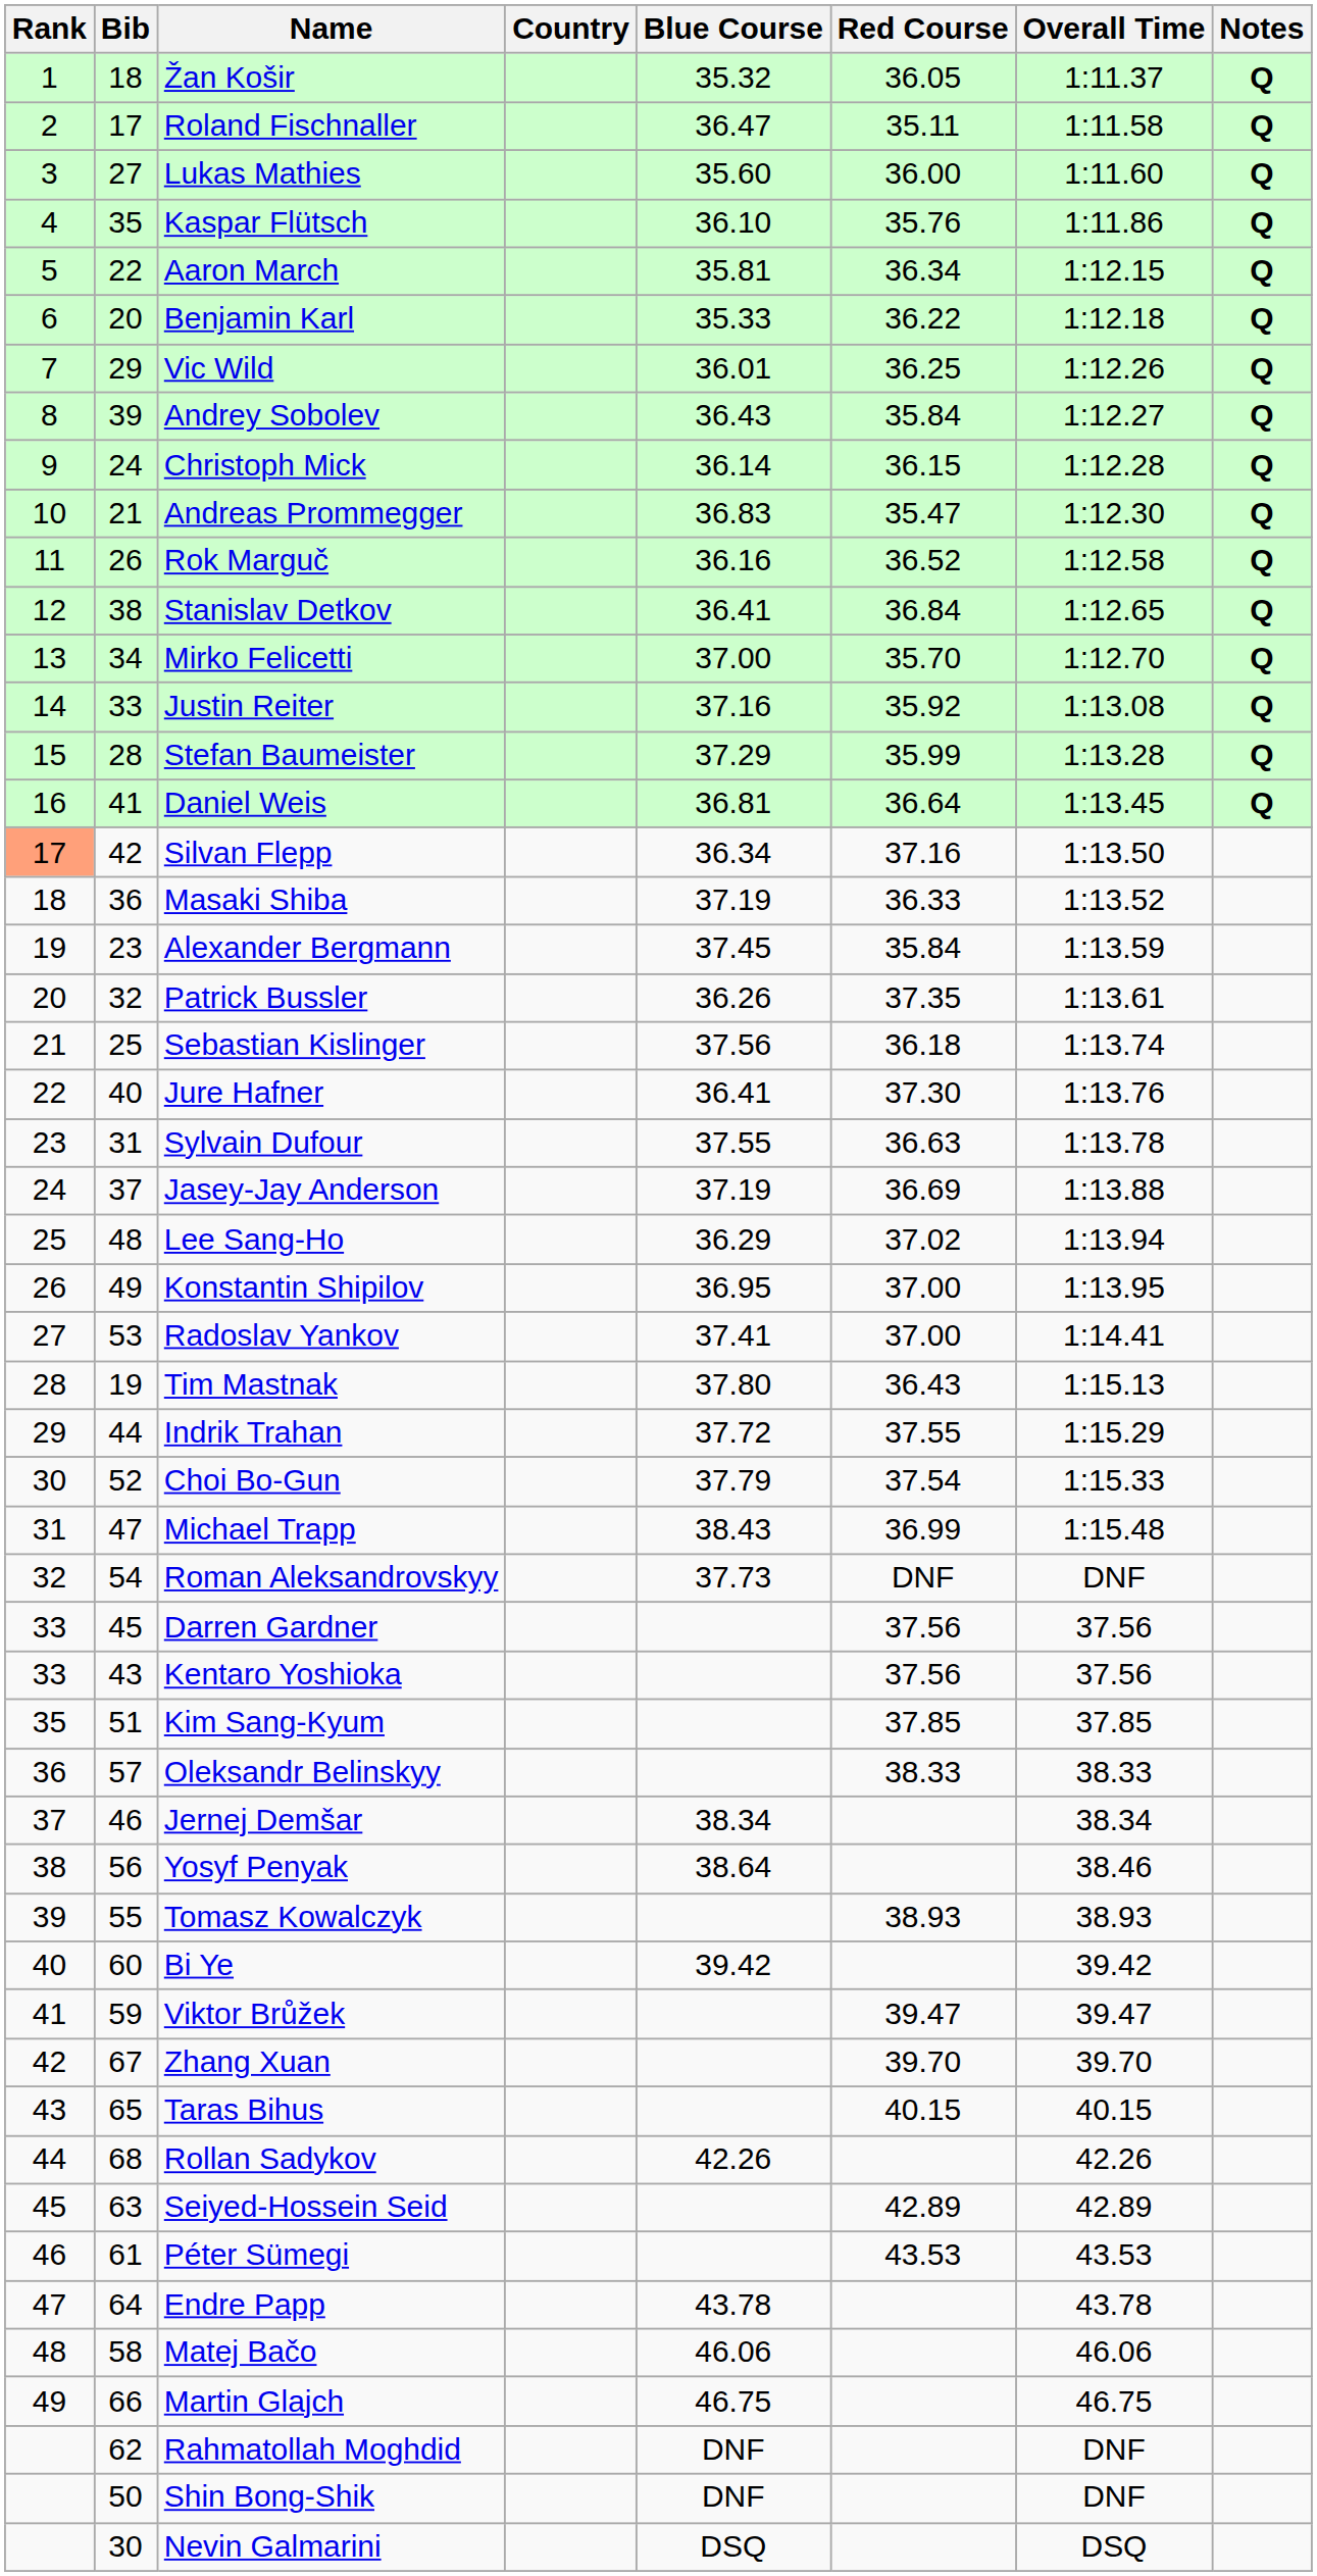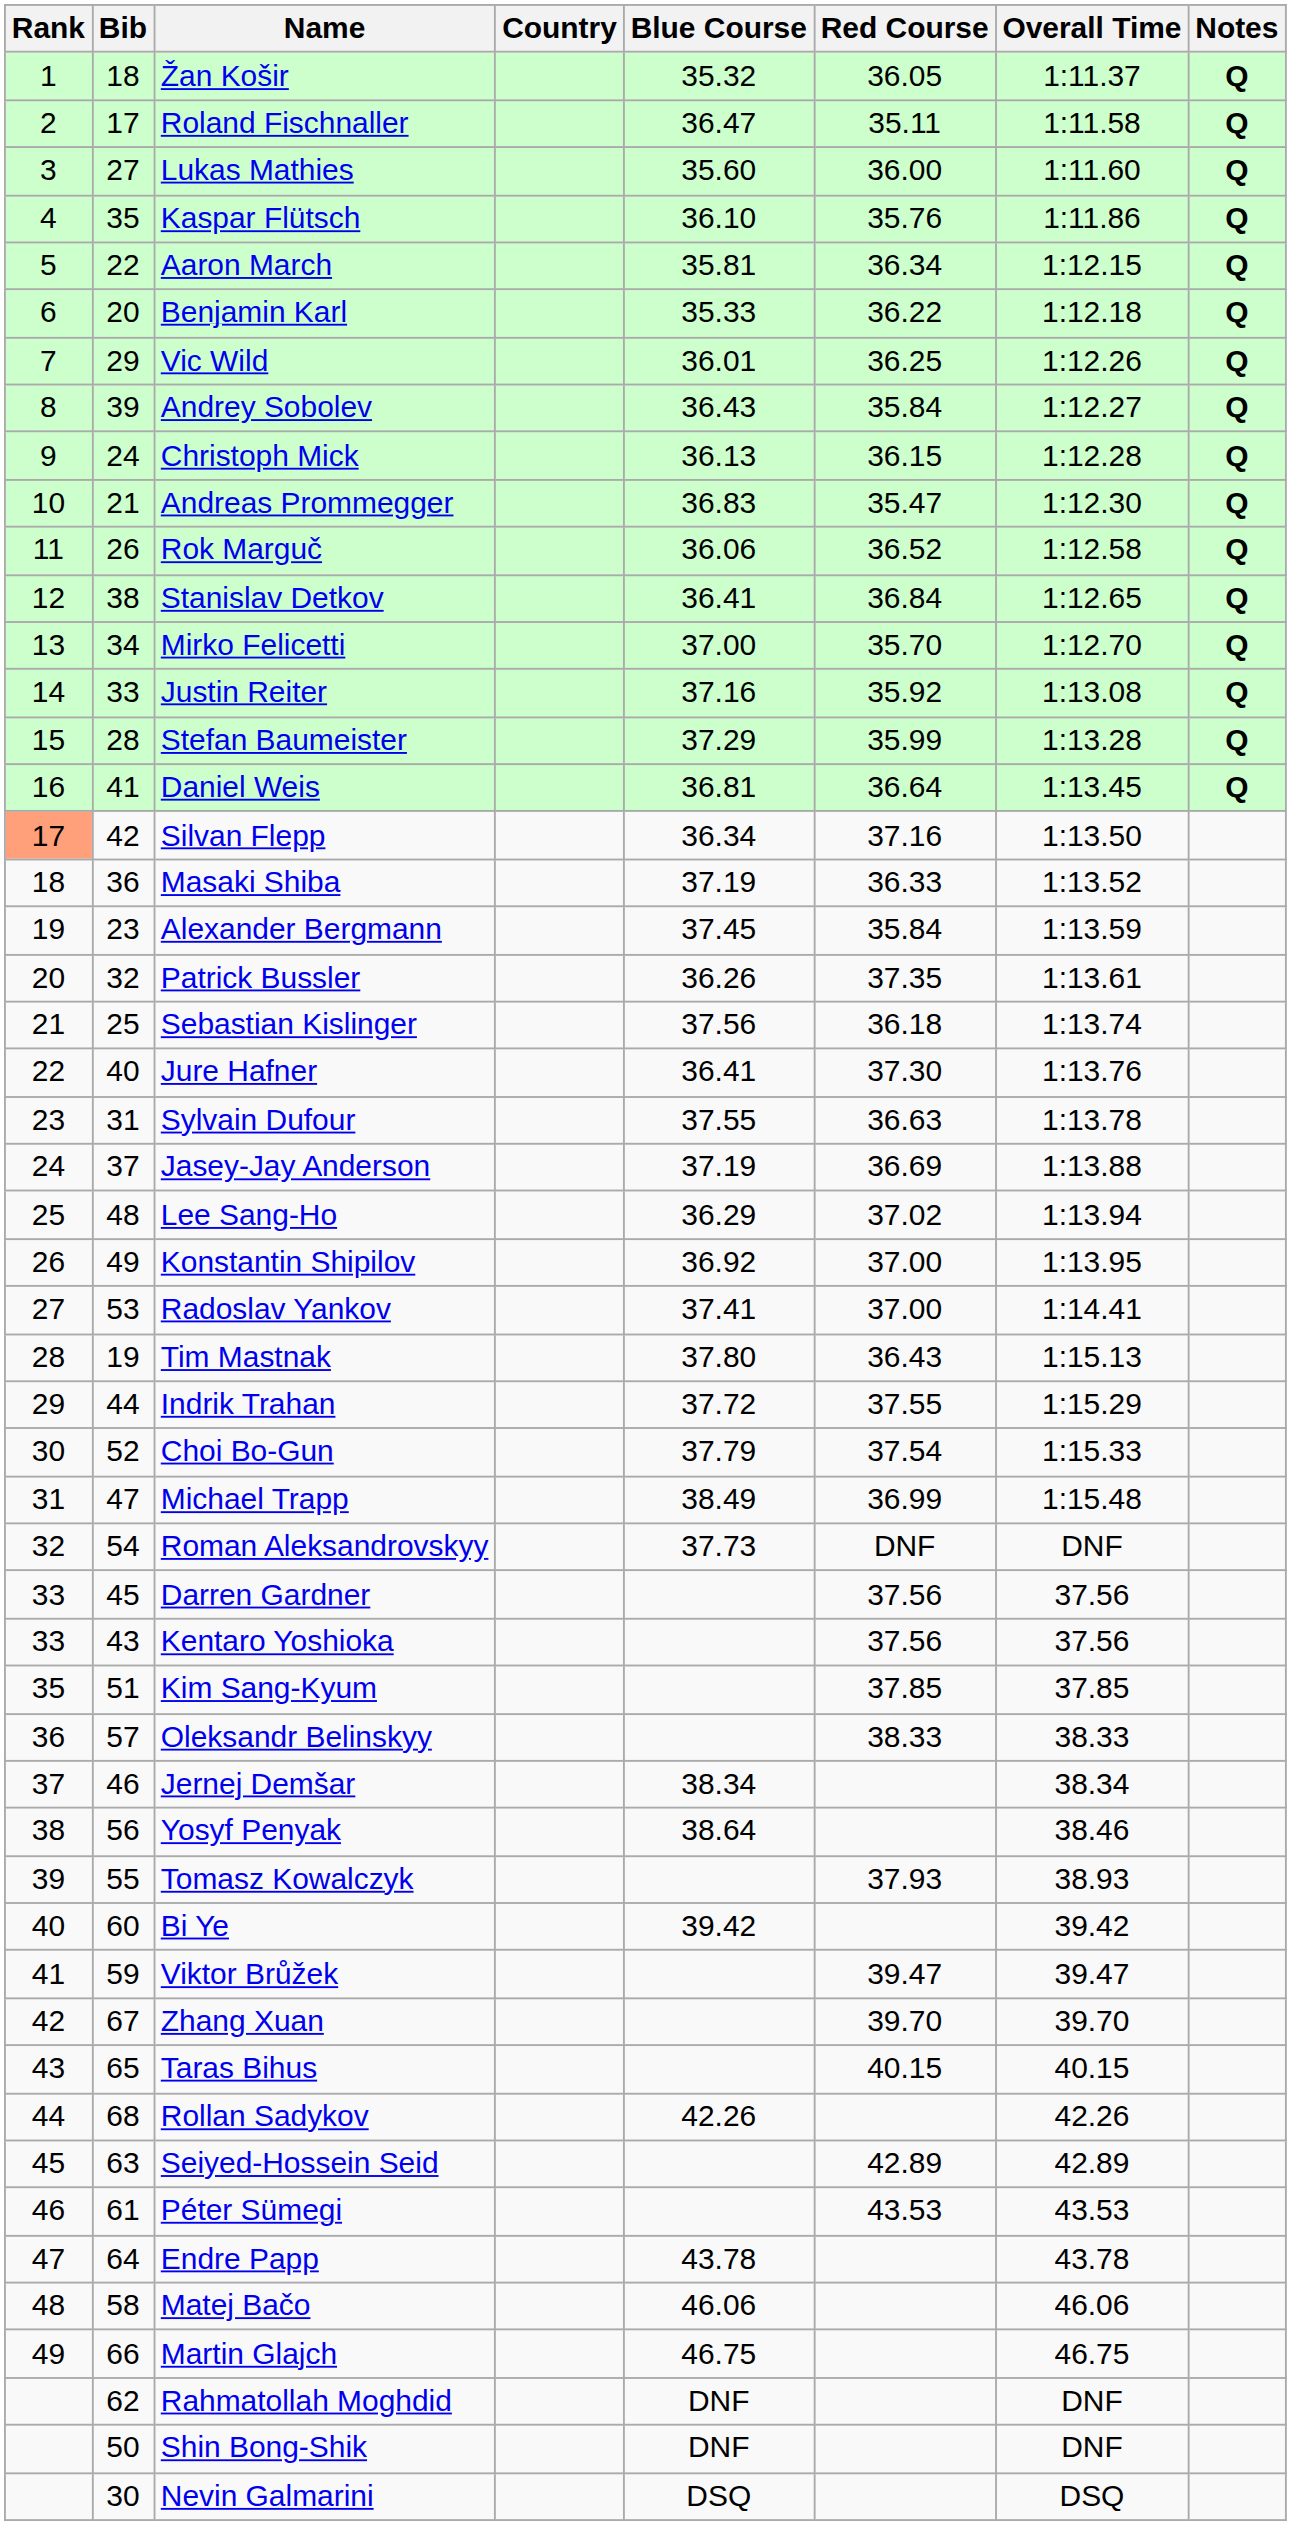 <table class="wikitable sortable" style="text-align:center">
 <tr>
 <th>Rank</th>
 <th>Bib</th>
 <th>Name</th>
 <th>Country</th>
 <th>Blue Course</th>
 <th>Red Course</th>
 <th>Overall Time</th>
 <th>Notes</th>
 </tr>
 <tr bgcolor="#ccffcc">
 <td>1</td>
 <td>18</td>
 <td align=left><a href='#'>Žan Košir</a></td>
 <td align=left></td>
 <td>35.32</td>
 <td>36.05</td>
 <td>1:11.37</td>
 <td><strong>Q</strong></td>
 </tr>
 <tr bgcolor="#ccffcc">
 <td>2</td>
 <td>17</td>
 <td align=left><a href='#'>Roland Fischnaller</a></td>
 <td align=left></td>
 <td>36.47</td>
 <td>35.11</td>
 <td>1:11.58</td>
 <td><strong>Q</strong></td>
 </tr>
 <tr bgcolor="#ccffcc">
 <td>3</td>
 <td>27</td>
 <td align=left><a href='#'>Lukas Mathies</a></td>
 <td align=left></td>
 <td>35.60</td>
 <td>36.00</td>
 <td>1:11.60</td>
 <td><strong>Q</strong></td>
 </tr>
 <tr bgcolor="#ccffcc">
 <td>4</td>
 <td>35</td>
 <td align=left><a href='#'>Kaspar Flütsch</a></td>
 <td align=left></td>
 <td>36.10</td>
 <td>35.76</td>
 <td>1:11.86</td>
 <td><strong>Q</strong></td>
 </tr>
 <tr bgcolor="#ccffcc">
 <td>5</td>
 <td>22</td>
 <td align=left><a href='#'>Aaron March</a></td>
 <td align=left></td>
 <td>35.81</td>
 <td>36.34</td>
 <td>1:12.15</td>
 <td><strong>Q</strong></td>
 </tr>
 <tr bgcolor="#ccffcc">
 <td>6</td>
 <td>20</td>
 <td align=left><a href='#'>Benjamin Karl</a></td>
 <td align=left></td>
 <td>35.33</td>
 <td>36.22</td>
 <td>1:12.18</td>
 <td><strong>Q</strong></td>
 </tr>
 <tr bgcolor="#ccffcc">
 <td>7</td>
 <td>29</td>
 <td align=left><a href='#'>Vic Wild</a></td>
 <td align=left></td>
 <td>36.01</td>
 <td>36.25</td>
 <td>1:12.26</td>
 <td><strong>Q</strong></td>
 </tr>
 <tr bgcolor="#ccffcc">
 <td>8</td>
 <td>39</td>
 <td align=left><a href='#'>Andrey Sobolev</a></td>
 <td align=left></td>
 <td>36.43</td>
 <td>35.84</td>
 <td>1:12.27</td>
 <td><strong>Q</strong></td>
 </tr>
 <tr bgcolor="#ccffcc">
 <td>9</td>
 <td>24</td>
 <td align=left><a href='#'>Christoph Mick</a></td>
 <td align=left></td>
-<td>36.14</td>
+<td>36.13</td>
 <td>36.15</td>
 <td>1:12.28</td>
 <td><strong>Q</strong></td>
 </tr>
 <tr bgcolor="#ccffcc">
 <td>10</td>
 <td>21</td>
 <td align=left><a href='#'>Andreas Prommegger</a></td>
 <td align=left></td>
 <td>36.83</td>
 <td>35.47</td>
 <td>1:12.30</td>
 <td><strong>Q</strong></td>
 </tr>
 <tr bgcolor="#ccffcc">
 <td>11</td>
 <td>26</td>
 <td align=left><a href='#'>Rok Marguč</a></td>
 <td align=left></td>
-<td>36.16</td>
+<td>36.06</td>
 <td>36.52</td>
 <td>1:12.58</td>
 <td><strong>Q</strong></td>
 </tr>
 <tr bgcolor="#ccffcc">
 <td>12</td>
 <td>38</td>
 <td align=left><a href='#'>Stanislav Detkov</a></td>
 <td align=left></td>
 <td>36.41</td>
 <td>36.84</td>
 <td>1:12.65</td>
 <td><strong>Q</strong></td>
 </tr>
 <tr bgcolor="#ccffcc">
 <td>13</td>
 <td>34</td>
 <td align=left><a href='#'>Mirko Felicetti</a></td>
 <td align=left></td>
 <td>37.00</td>
 <td>35.70</td>
 <td>1:12.70</td>
 <td><strong>Q</strong></td>
 </tr>
 <tr bgcolor="#ccffcc">
 <td>14</td>
 <td>33</td>
 <td align=left><a href='#'>Justin Reiter</a></td>
 <td align=left></td>
 <td>37.16</td>
 <td>35.92</td>
 <td>1:13.08</td>
 <td><strong>Q</strong></td>
 </tr>
 <tr bgcolor="#ccffcc">
 <td>15</td>
 <td>28</td>
 <td align=left><a href='#'>Stefan Baumeister</a></td>
 <td align=left></td>
 <td>37.29</td>
 <td>35.99</td>
 <td>1:13.28</td>
 <td><strong>Q</strong></td>
 </tr>
 <tr bgcolor="#ccffcc">
 <td>16</td>
 <td>41</td>
 <td align=left><a href='#'>Daniel Weis</a></td>
 <td align=left></td>
 <td>36.81</td>
 <td>36.64</td>
 <td>1:13.45</td>
 <td><strong>Q</strong></td>
 </tr>
 <tr>
 <td style="background: lightsalmon;">17</td>
 <td>42</td>
 <td align=left><a href='#'>Silvan Flepp</a></td>
 <td align=left></td>
 <td>36.34</td>
 <td>37.16</td>
 <td>1:13.50</td>
 <td></td>
 </tr>
 <tr>
 <td>18</td>
 <td>36</td>
 <td align=left><a href='#'>Masaki Shiba</a></td>
 <td align=left></td>
 <td>37.19</td>
 <td>36.33</td>
 <td>1:13.52</td>
 <td></td>
 </tr>
 <tr>
 <td>19</td>
 <td>23</td>
 <td align=left><a href='#'>Alexander Bergmann</a></td>
 <td align=left></td>
 <td>37.45</td>
 <td>35.84</td>
 <td>1:13.59</td>
 <td></td>
 </tr>
 <tr>
 <td>20</td>
 <td>32</td>
 <td align=left><a href='#'>Patrick Bussler</a></td>
 <td align=left></td>
 <td>36.26</td>
 <td>37.35</td>
 <td>1:13.61</td>
 <td></td>
 </tr>
 <tr>
 <td>21</td>
 <td>25</td>
 <td align=left><a href='#'>Sebastian Kislinger</a></td>
 <td align=left></td>
 <td>37.56</td>
 <td>36.18</td>
 <td>1:13.74</td>
 <td></td>
 </tr>
 <tr>
 <td>22</td>
 <td>40</td>
 <td align=left><a href='#'>Jure Hafner</a></td>
 <td align=left></td>
 <td>36.41</td>
 <td>37.30</td>
 <td>1:13.76</td>
 <td></td>
 </tr>
 <tr>
 <td>23</td>
 <td>31</td>
 <td align=left><a href='#'>Sylvain Dufour</a></td>
 <td align=left></td>
 <td>37.55</td>
 <td>36.63</td>
 <td>1:13.78</td>
 <td></td>
 </tr>
 <tr>
 <td>24</td>
 <td>37</td>
 <td align=left><a href='#'>Jasey-Jay Anderson</a></td>
 <td align=left></td>
 <td>37.19</td>
 <td>36.69</td>
 <td>1:13.88</td>
 <td></td>
 </tr>
 <tr>
 <td>25</td>
 <td>48</td>
 <td align=left><a href='#'>Lee Sang-Ho</a></td>
 <td align=left></td>
 <td>36.29</td>
 <td>37.02</td>
 <td>1:13.94</td>
 <td></td>
 </tr>
 <tr>
 <td>26</td>
 <td>49</td>
 <td align=left><a href='#'>Konstantin Shipilov</a></td>
 <td align=left></td>
-<td>36.95</td>
+<td>36.92</td>
 <td>37.00</td>
 <td>1:13.95</td>
 <td></td>
 </tr>
 <tr>
 <td>27</td>
 <td>53</td>
 <td align=left><a href='#'>Radoslav Yankov</a></td>
 <td align=left></td>
 <td>37.41</td>
 <td>37.00</td>
 <td>1:14.41</td>
 <td></td>
 </tr>
 <tr>
 <td>28</td>
 <td>19</td>
 <td align=left><a href='#'>Tim Mastnak</a></td>
 <td align=left></td>
 <td>37.80</td>
 <td>36.43</td>
 <td>1:15.13</td>
 <td></td>
 </tr>
 <tr>
 <td>29</td>
 <td>44</td>
 <td align=left><a href='#'>Indrik Trahan</a></td>
 <td align=left></td>
 <td>37.72</td>
 <td>37.55</td>
 <td>1:15.29</td>
 <td></td>
 </tr>
 <tr>
 <td>30</td>
 <td>52</td>
 <td align=left><a href='#'>Choi Bo-Gun</a></td>
 <td align=left></td>
 <td>37.79</td>
 <td>37.54</td>
 <td>1:15.33</td>
 <td></td>
 </tr>
 <tr>
 <td>31</td>
 <td>47</td>
 <td align=left><a href='#'>Michael Trapp</a></td>
 <td align=left></td>
-<td>38.43</td>
+<td>38.49</td>
 <td>36.99</td>
 <td>1:15.48</td>
 <td></td>
 </tr>
 <tr>
 <td>32</td>
 <td>54</td>
 <td align=left><a href='#'>Roman Aleksandrovskyy</a></td>
 <td align=left></td>
 <td>37.73</td>
 <td>DNF</td>
 <td>DNF</td>
 <td></td>
 </tr>
 <tr>
 <td>33</td>
 <td>45</td>
 <td align=left><a href='#'>Darren Gardner</a></td>
 <td align=left></td>
 <td></td>
 <td>37.56</td>
 <td>37.56</td>
 <td></td>
 </tr>
 <tr>
 <td>33</td>
 <td>43</td>
 <td align=left><a href='#'>Kentaro Yoshioka</a></td>
 <td align=left></td>
 <td></td>
 <td>37.56</td>
 <td>37.56</td>
 <td></td>
 </tr>
 <tr>
 <td>35</td>
 <td>51</td>
 <td align=left><a href='#'>Kim Sang-Kyum</a></td>
 <td align=left></td>
 <td></td>
 <td>37.85</td>
 <td>37.85</td>
 <td></td>
 </tr>
 <tr>
 <td>36</td>
 <td>57</td>
 <td align=left><a href='#'>Oleksandr Belinskyy</a></td>
 <td align=left></td>
 <td></td>
 <td>38.33</td>
 <td>38.33</td>
 <td></td>
 </tr>
 <tr>
 <td>37</td>
 <td>46</td>
 <td align=left><a href='#'>Jernej Demšar</a></td>
 <td align=left></td>
 <td>38.34</td>
 <td></td>
 <td>38.34</td>
 <td></td>
 </tr>
 <tr>
 <td>38</td>
 <td>56</td>
 <td align=left><a href='#'>Yosyf Penyak</a></td>
 <td align=left></td>
 <td>38.64</td>
 <td></td>
 <td>38.46</td>
 <td></td>
 </tr>
 <tr>
 <td>39</td>
 <td>55</td>
 <td align=left><a href='#'>Tomasz Kowalczyk</a></td>
 <td align=left></td>
 <td></td>
-<td>38.93</td>
+<td>37.93</td>
 <td>38.93</td>
 <td></td>
 </tr>
 <tr>
 <td>40</td>
 <td>60</td>
 <td align=left><a href='#'>Bi Ye</a></td>
 <td align=left></td>
 <td>39.42</td>
 <td></td>
 <td>39.42</td>
 <td></td>
 </tr>
 <tr>
 <td>41</td>
 <td>59</td>
 <td align=left><a href='#'>Viktor Brůžek</a></td>
 <td align=left></td>
 <td></td>
 <td>39.47</td>
 <td>39.47</td>
 <td></td>
 </tr>
 <tr>
 <td>42</td>
 <td>67</td>
 <td align=left><a href='#'>Zhang Xuan</a></td>
 <td align=left></td>
 <td></td>
 <td>39.70</td>
 <td>39.70</td>
 <td></td>
 </tr>
 <tr>
 <td>43</td>
 <td>65</td>
 <td align=left><a href='#'>Taras Bihus</a></td>
 <td align=left></td>
 <td></td>
 <td>40.15</td>
 <td>40.15</td>
 <td></td>
 </tr>
 <tr>
 <td>44</td>
 <td>68</td>
 <td align=left><a href='#'>Rollan Sadykov</a></td>
 <td align=left></td>
 <td>42.26</td>
 <td></td>
 <td>42.26</td>
 <td></td>
 </tr>
 <tr>
 <td>45</td>
 <td>63</td>
 <td align=left><a href='#'>Seiyed-Hossein Seid</a></td>
 <td align=left></td>
 <td></td>
 <td>42.89</td>
 <td>42.89</td>
 <td></td>
 </tr>
 <tr>
 <td>46</td>
 <td>61</td>
 <td align=left><a href='#'>Péter Sümegi</a></td>
 <td align=left></td>
 <td></td>
 <td>43.53</td>
 <td>43.53</td>
 <td></td>
 </tr>
 <tr>
 <td>47</td>
 <td>64</td>
 <td align=left><a href='#'>Endre Papp</a></td>
 <td align=left></td>
 <td>43.78</td>
 <td></td>
 <td>43.78</td>
 <td></td>
 </tr>
 <tr>
 <td>48</td>
 <td>58</td>
 <td align=left><a href='#'>Matej Bačo</a></td>
 <td align=left></td>
 <td>46.06</td>
 <td></td>
 <td>46.06</td>
 <td></td>
 </tr>
 <tr>
 <td>49</td>
 <td>66</td>
 <td align=left><a href='#'>Martin Glajch</a></td>
 <td align=left></td>
 <td>46.75</td>
 <td></td>
 <td>46.75</td>
 <td></td>
 </tr>
 <tr>
 <td></td>
 <td>62</td>
 <td align=left><a href='#'>Rahmatollah Moghdid</a></td>
 <td align=left></td>
 <td>DNF</td>
 <td></td>
 <td>DNF</td>
 <td></td>
 </tr>
 <tr>
 <td></td>
 <td>50</td>
 <td align=left><a href='#'>Shin Bong-Shik</a></td>
 <td align=left></td>
 <td>DNF</td>
 <td></td>
 <td>DNF</td>
 <td></td>
 </tr>
 <tr>
 <td></td>
 <td>30</td>
 <td align=left><a href='#'>Nevin Galmarini</a></td>
 <td align=left></td>
 <td>DSQ</td>
 <td></td>
 <td>DSQ</td>
 <td></td>
 </tr>
 </table>
